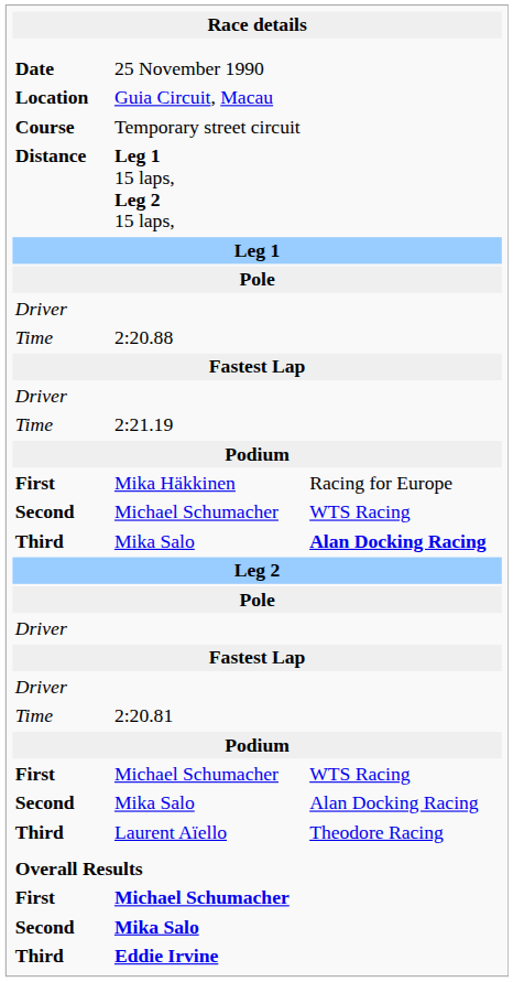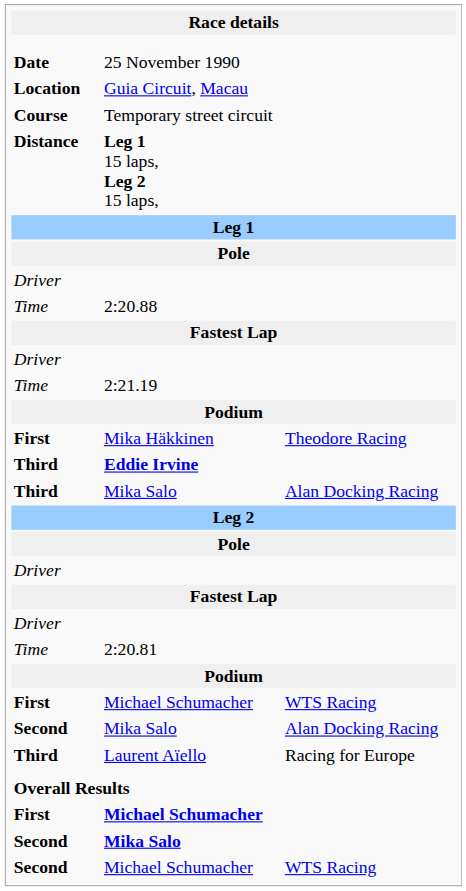 <table class="infobox" align="right" cellpadding="2" style="float:right; width: 26em; ">
 <tr>
 <th colspan="3" bgcolor="#efefef">Race details</th>
 </tr>
 <tr>
 <td colspan="3" style="text-align:center;"></td>
 </tr>
 <tr>
 <td colspan="3" style="text-align:center;"></td>
 </tr>
 <tr>
 <td style="width: 20%;"><strong>Date</strong></td>
 <td>25 November 1990</td>
 </tr>
 <tr>
 <td><strong>Location</strong></td>
 <td colspan=2><a href='#'>Guia Circuit</a>, <a href='#'>Macau</a></td>
 </tr>
 <tr>
 <td><strong>Course</strong></td>
 <td colspan=2>Temporary street circuit<br></td>
 </tr>
 <tr>
 <td><strong>Distance</strong></td>
 <td colspan=2><strong>Leg 1</strong><br>15 laps, <br><strong>Leg 2</strong><br>15 laps, </td>
 </tr>
 <tr>
 <td colspan="3" style="text-align:center; background-color:#99ccff"><strong>Leg 1</strong></td>
 </tr>
 <tr>
 <th colspan="3" bgcolor="#efefef">Pole</th>
 </tr>
 <tr>
 <td><em>Driver</em></td>
 <td></td>
 <td></td>
 </tr>
 <tr>
 <td><em>Time</em></td>
 <td colspan=2>2:20.88</td>
 </tr>
 <tr>
 <th colspan="3" bgcolor="#efefef">Fastest Lap</th>
 </tr>
 <tr>
 <td><em>Driver</em></td>
 <td></td>
 <td></td>
 </tr>
 <tr>
 <td><em>Time</em></td>
 <td colspan=2>2:21.19</td>
 </tr>
 <tr>
 <th colspan="3" bgcolor="#efefef">Podium</th>
 </tr>
 <tr>
 <td><strong>First</strong></td>
 <td> <a href='#'>Mika Häkkinen</a></td>
-<td>Racing for Europe</td>
+<td><a href='#'>Theodore Racing</a></td>
 </tr>
 <tr>
-<td><strong>Second</strong></td>
-<td> <a href='#'>Michael Schumacher</a></td>
-<td><a href='#'>WTS Racing</a></td>
+<td><strong>Third</strong></td>
+<td><strong> <a href='#'>Eddie Irvine</a></strong></td>
+<td></td>
 </tr>
 <tr>
 <td><strong>Third</strong></td>
 <td> <a href='#'>Mika Salo</a></td>
-<td><strong><a href='#'>Alan Docking Racing</a></strong></td>
+<td><a href='#'>Alan Docking Racing</a></td>
 </tr>
 <tr>
 <td colspan="3" style="text-align:center; background-color:#99ccff"><strong>Leg 2</strong></td>
 </tr>
 <tr>
 <th colspan="3" bgcolor="#efefef">Pole</th>
 </tr>
 <tr>
 <td><em>Driver</em></td>
 <td></td>
 <td></td>
 </tr>
 <tr>
 <th colspan="3" bgcolor="#efefef">Fastest Lap</th>
 </tr>
 <tr>
 <td><em>Driver</em></td>
 <td></td>
 <td></td>
 </tr>
 <tr>
 <td><em>Time</em></td>
 <td colspan=2>2:20.81</td>
 </tr>
 <tr>
 <th colspan="3" bgcolor="#efefef">Podium</th>
 </tr>
 <tr>
 <td><strong>First</strong></td>
 <td> <a href='#'>Michael Schumacher</a></td>
 <td><a href='#'>WTS Racing</a></td>
 </tr>
 <tr>
 <td><strong>Second</strong></td>
 <td> <a href='#'>Mika Salo</a></td>
 <td><a href='#'>Alan Docking Racing</a></td>
 </tr>
 <tr>
 <td><strong>Third</strong></td>
 <td> <a href='#'>Laurent Aïello</a></td>
-<td><a href='#'>Theodore Racing</a></td>
+<td>Racing for Europe</td>
 </tr>
 <tr>
 <td></td>
 <td></td>
 <td></td>
 </tr>
 <tr>
 <td colspan="2"><strong>Overall Results</strong></td>
 <td></td>
 </tr>
 <tr>
 <td><strong>First</strong></td>
 <td><strong> <a href='#'>Michael Schumacher</a></strong></td>
 <td></td>
 </tr>
 <tr>
 <td><strong>Second</strong></td>
 <td><strong> <a href='#'>Mika Salo</a></strong></td>
 <td></td>
 </tr>
 <tr>
-<td><strong>Third</strong></td>
-<td><strong> <a href='#'>Eddie Irvine</a></strong></td>
-<td></td>
+<td><strong>Second</strong></td>
+<td> <a href='#'>Michael Schumacher</a></td>
+<td><a href='#'>WTS Racing</a></td>
 </tr>
 </table>
